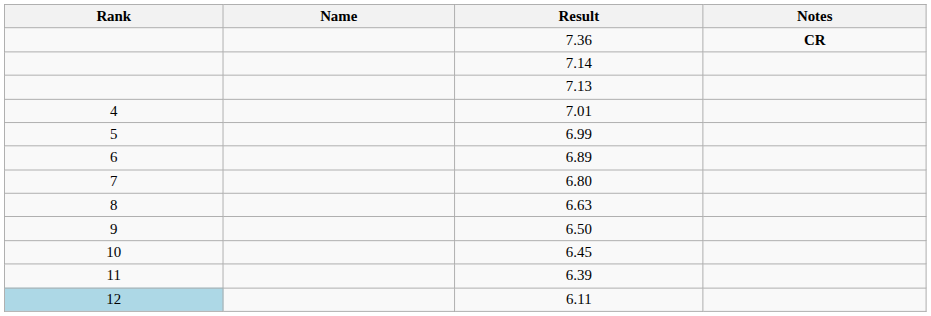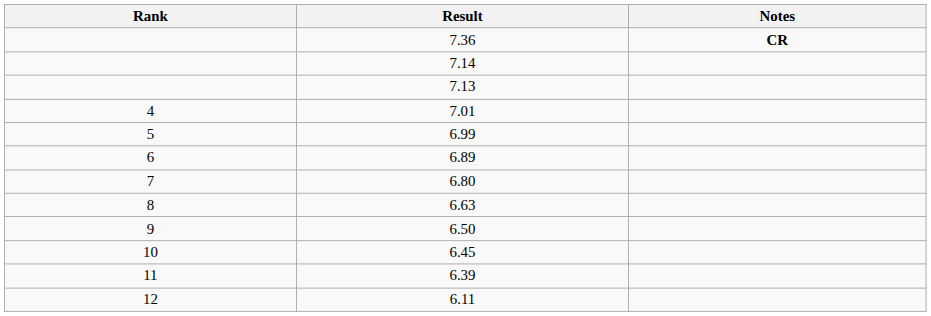 <table class="wikitable" width=50%>
 <tr>
 <th>Rank</th>
-<th>Name</th>
 <th>Result</th>
 <th>Notes</th>
 </tr>
 <tr align="center">
 <td></td>
-<td align="left"></td>
 <td>7.36</td>
 <td><strong>CR</strong></td>
 </tr>
 <tr align="center">
 <td></td>
-<td align="left"></td>
 <td>7.14</td>
 <td></td>
 </tr>
 <tr align="center">
 <td></td>
-<td align="left"></td>
 <td>7.13</td>
 <td></td>
 </tr>
 <tr align="center">
 <td>4</td>
-<td align="left"></td>
 <td>7.01</td>
 <td></td>
 </tr>
 <tr align="center">
 <td>5</td>
-<td align="left"></td>
 <td>6.99</td>
 <td></td>
 </tr>
 <tr align="center">
 <td>6</td>
-<td align="left"></td>
 <td>6.89</td>
 <td></td>
 </tr>
 <tr align="center">
 <td>7</td>
-<td align="left"></td>
 <td>6.80</td>
 <td></td>
 </tr>
 <tr align="center">
 <td>8</td>
-<td align="left"></td>
 <td>6.63</td>
 <td></td>
 </tr>
 <tr align="center">
 <td>9</td>
-<td align="left"></td>
 <td>6.50</td>
 <td></td>
 </tr>
 <tr align="center">
 <td>10</td>
-<td align="left"></td>
 <td>6.45</td>
 <td></td>
 </tr>
 <tr align="center">
 <td>11</td>
-<td align="left"></td>
 <td>6.39</td>
 <td></td>
 </tr>
 <tr align="center">
-<td style="background: lightblue;">12</td>
-<td align="left"></td>
+<td>12</td>
 <td>6.11</td>
 <td></td>
 </tr>
 </table>
